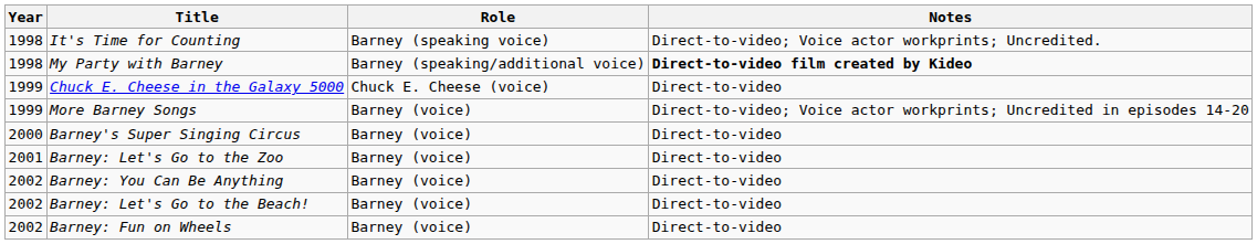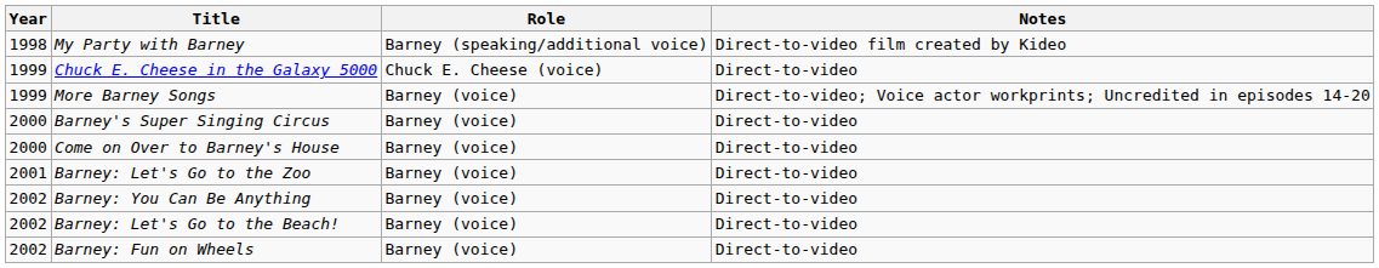 <table class="wikitable sortable">
 <tr>
 <th>Year</th>
 <th>Title</th>
 <th>Role</th>
 <th>Notes</th>
 </tr>
 <tr>
 <td>1998</td>
-<td><em>It's Time for Counting</em></td>
-<td>Barney (speaking voice)</td>
-<td>Direct-to-video; Voice actor workprints; Uncredited.</td>
-</tr>
-<tr>
-<td>1998</td>
 <td><em>My Party with Barney</em></td>
 <td>Barney (speaking/additional voice)</td>
-<td><strong>Direct-to-video film created by Kideo</strong></td>
+<td>Direct-to-video film created by Kideo</td>
 </tr>
 <tr>
 <td>1999</td>
 <td><em><a href='#'>Chuck E. Cheese in the Galaxy 5000</a></em></td>
 <td>Chuck E. Cheese (voice)</td>
 <td>Direct-to-video</td>
 </tr>
 <tr>
 <td>1999</td>
 <td><em>More Barney Songs</em></td>
 <td>Barney (voice)</td>
 <td>Direct-to-video; Voice actor workprints; Uncredited in episodes 14-20</td>
 </tr>
 <tr>
 <td>2000</td>
 <td><em>Barney's Super Singing Circus</em></td>
+<td>Barney (voice)</td>
+<td>Direct-to-video</td>
+</tr>
+<tr>
+<td>2000</td>
+<td><em>Come on Over to Barney's House</em></td>
 <td>Barney (voice)</td>
 <td>Direct-to-video</td>
 </tr>
 <tr>
 <td>2001</td>
 <td><em>Barney: Let's Go to the Zoo</em></td>
 <td>Barney (voice)</td>
 <td>Direct-to-video</td>
 </tr>
 <tr>
 <td>2002</td>
 <td><em>Barney: You Can Be Anything</em></td>
 <td>Barney (voice)</td>
 <td>Direct-to-video</td>
 </tr>
 <tr>
 <td>2002</td>
 <td><em>Barney: Let's Go to the Beach!</em></td>
 <td>Barney (voice)</td>
 <td>Direct-to-video</td>
 </tr>
 <tr>
 <td>2002</td>
 <td><em>Barney: Fun on Wheels</em></td>
 <td>Barney (voice)</td>
 <td>Direct-to-video</td>
 </tr>
 </table>
